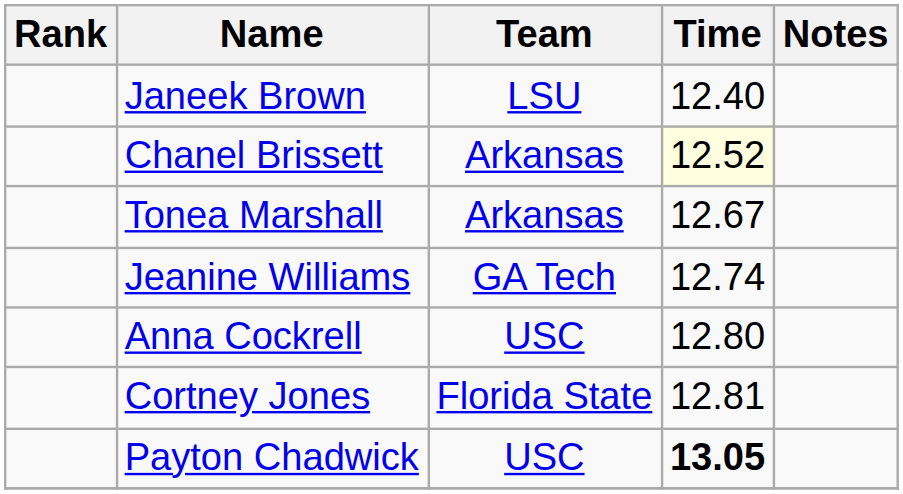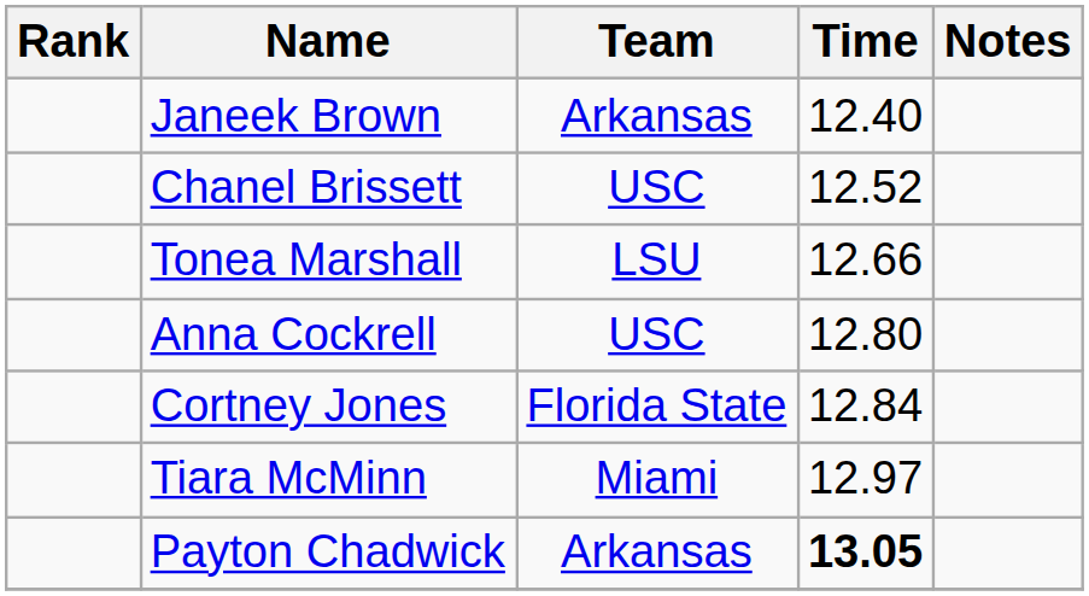 <table class="wikitable sortable" style="text-align:center">
 <tr>
 <th>Rank</th>
 <th>Name</th>
 <th>Team</th>
 <th>Time</th>
 <th>Notes</th>
 </tr>
 <tr>
 <td></td>
 <td align=left> <a href='#'>Janeek Brown</a></td>
-<td><a href='#'>LSU</a></td>
+<td><a href='#'>Arkansas</a></td>
 <td>12.40</td>
 <td></td>
 </tr>
 <tr>
 <td></td>
 <td align=left> <a href='#'>Chanel Brissett</a></td>
-<td><a href='#'>Arkansas</a></td>
-<td style="background: lightyellow;">12.52</td>
+<td><a href='#'>USC</a></td>
+<td>12.52</td>
 <td></td>
 </tr>
 <tr>
 <td></td>
 <td align=left> <a href='#'>Tonea Marshall</a></td>
-<td><a href='#'>Arkansas</a></td>
-<td>12.67</td>
-<td></td>
-</tr>
-<tr>
-<td></td>
-<td align=left> <a href='#'>Jeanine Williams</a></td>
-<td><a href='#'>GA Tech</a></td>
-<td>12.74</td>
+<td><a href='#'>LSU</a></td>
+<td>12.66</td>
 <td></td>
 </tr>
 <tr>
 <td></td>
 <td align=left> <a href='#'>Anna Cockrell</a></td>
 <td><a href='#'>USC</a></td>
 <td>12.80</td>
 <td></td>
 </tr>
 <tr>
 <td></td>
 <td align=left> <a href='#'>Cortney Jones</a></td>
 <td><a href='#'>Florida State</a></td>
-<td>12.81</td>
+<td>12.84</td>
+<td></td>
+</tr>
+<tr>
+<td></td>
+<td align=left> <a href='#'>Tiara McMinn</a></td>
+<td><a href='#'>Miami</a></td>
+<td>12.97</td>
 <td></td>
 </tr>
 <tr>
 <td></td>
 <td align=left> <a href='#'>Payton Chadwick</a></td>
-<td><a href='#'>USC</a></td>
+<td><a href='#'>Arkansas</a></td>
 <td><strong>13.05</strong></td>
 <td></td>
 </tr>
 <tr>
 </tr>
 </table>
